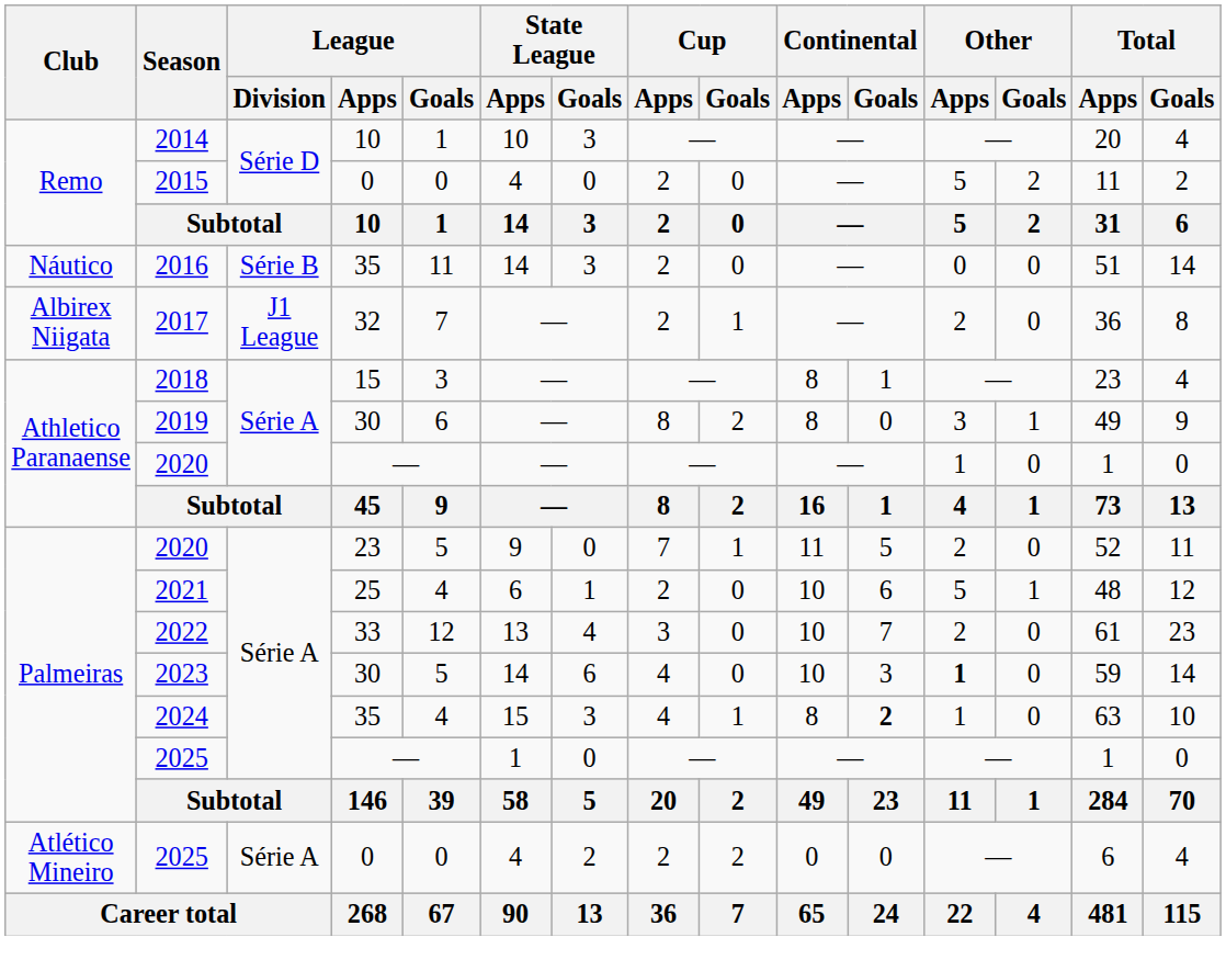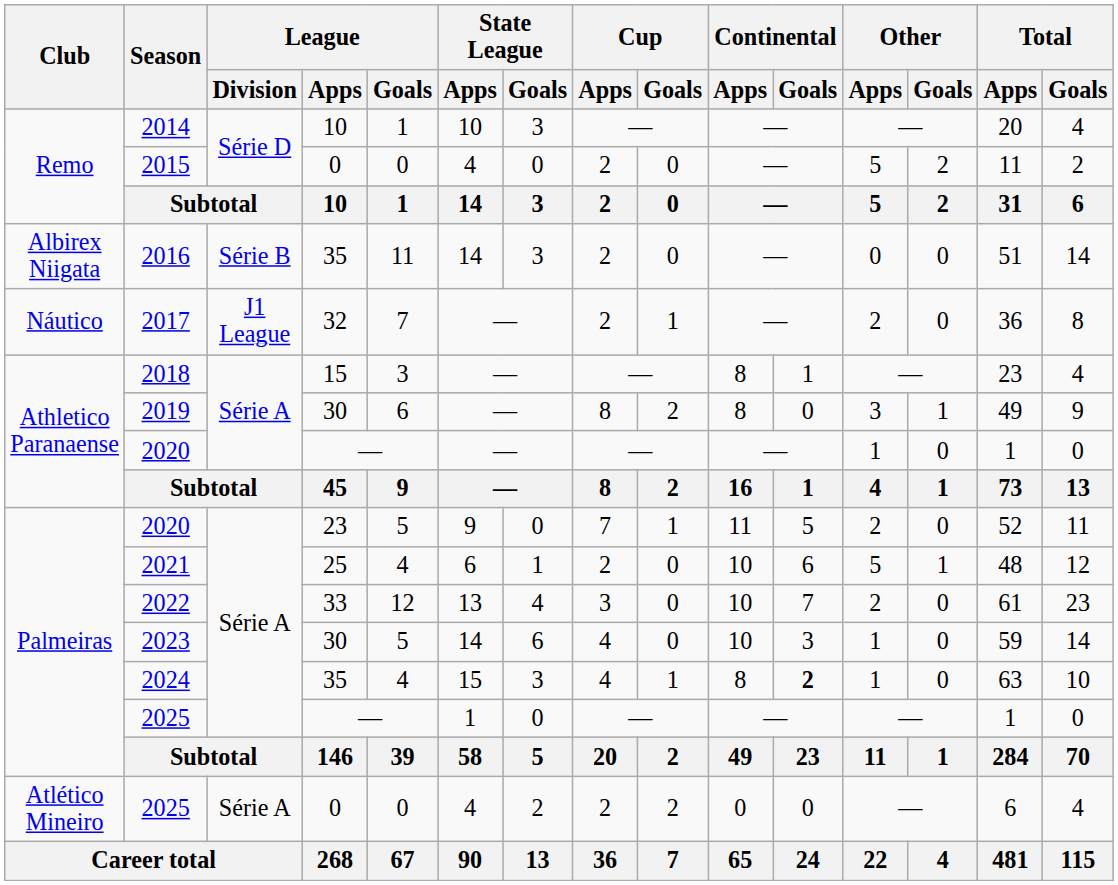 <table class="wikitable" style="text-align: center;">
 <tr>
 <th rowspan="2">Club</th>
 <th rowspan="2">Season</th>
 <th colspan="3">League</th>
 <th colspan="2">State League</th>
 <th colspan="2">Cup</th>
 <th colspan="2">Continental</th>
 <th colspan="2">Other</th>
 <th colspan="2">Total</th>
 </tr>
 <tr>
 <th>Division</th>
 <th>Apps</th>
 <th>Goals</th>
 <th>Apps</th>
 <th>Goals</th>
 <th>Apps</th>
 <th>Goals</th>
 <th>Apps</th>
 <th>Goals</th>
 <th>Apps</th>
 <th>Goals</th>
 <th>Apps</th>
 <th>Goals</th>
 </tr>
 <tr>
 <td rowspan="3" valign="center"><a href='#'>Remo</a></td>
 <td><a href='#'>2014</a></td>
 <td rowspan="2"><a href='#'>Série D</a></td>
 <td>10</td>
 <td>1</td>
 <td>10</td>
 <td>3</td>
 <td colspan="2">—</td>
 <td colspan="2">—</td>
 <td colspan="2">—</td>
 <td>20</td>
 <td>4</td>
 </tr>
 <tr>
 <td><a href='#'>2015</a></td>
 <td>0</td>
 <td>0</td>
 <td>4</td>
 <td>0</td>
 <td>2</td>
 <td>0</td>
 <td colspan="2">—</td>
 <td>5</td>
 <td>2</td>
 <td>11</td>
 <td>2</td>
 </tr>
 <tr>
 <th colspan="2">Subtotal</th>
 <th>10</th>
 <th>1</th>
 <th>14</th>
 <th>3</th>
 <th>2</th>
 <th>0</th>
 <th colspan="2">—</th>
 <th>5</th>
 <th>2</th>
 <th>31</th>
 <th>6</th>
 </tr>
 <tr>
-<td valign="center"><a href='#'>Náutico</a></td>
+<td valign="center"><a href='#'>Albirex Niigata</a></td>
 <td><a href='#'>2016</a></td>
 <td><a href='#'>Série B</a></td>
 <td>35</td>
 <td>11</td>
 <td>14</td>
 <td>3</td>
 <td>2</td>
 <td>0</td>
 <td colspan="2">—</td>
 <td>0</td>
 <td>0</td>
 <td>51</td>
 <td>14</td>
 </tr>
 <tr>
-<td valign="center"><a href='#'>Albirex Niigata</a></td>
+<td valign="center"><a href='#'>Náutico</a></td>
 <td><a href='#'>2017</a></td>
 <td><a href='#'>J1 League</a></td>
 <td>32</td>
 <td>7</td>
 <td colspan="2">—</td>
 <td>2</td>
 <td>1</td>
 <td colspan="2">—</td>
 <td>2</td>
 <td>0</td>
 <td>36</td>
 <td>8</td>
 </tr>
 <tr>
 <td rowspan="4" valign="center"><a href='#'>Athletico Paranaense</a></td>
 <td><a href='#'>2018</a></td>
 <td rowspan="3"><a href='#'>Série A</a></td>
 <td>15</td>
 <td>3</td>
 <td colspan="2">—</td>
 <td colspan="2">—</td>
 <td>8</td>
 <td>1</td>
 <td colspan="2">—</td>
 <td>23</td>
 <td>4</td>
 </tr>
 <tr>
 <td><a href='#'>2019</a></td>
 <td>30</td>
 <td>6</td>
 <td colspan="2">—</td>
 <td>8</td>
 <td>2</td>
 <td>8</td>
 <td>0</td>
 <td>3</td>
 <td>1</td>
 <td>49</td>
 <td>9</td>
 </tr>
 <tr>
 <td><a href='#'>2020</a></td>
 <td colspan="2">—</td>
 <td colspan="2">—</td>
 <td colspan="2">—</td>
 <td colspan="2">—</td>
 <td>1</td>
 <td>0</td>
 <td>1</td>
 <td>0</td>
 </tr>
 <tr>
 <th colspan="2">Subtotal</th>
 <th>45</th>
 <th>9</th>
 <th colspan="2">—</th>
 <th>8</th>
 <th>2</th>
 <th>16</th>
 <th>1</th>
 <th>4</th>
 <th>1</th>
 <th>73</th>
 <th>13</th>
 </tr>
 <tr>
 <td rowspan="7" valign="center"><a href='#'>Palmeiras</a></td>
 <td><a href='#'>2020</a></td>
 <td rowspan="6">Série A</td>
 <td>23</td>
 <td>5</td>
 <td>9</td>
 <td>0</td>
 <td>7</td>
 <td>1</td>
 <td>11</td>
 <td>5</td>
 <td>2</td>
 <td>0</td>
 <td>52</td>
 <td>11</td>
 </tr>
 <tr>
 <td><a href='#'>2021</a></td>
 <td>25</td>
 <td>4</td>
 <td>6</td>
 <td>1</td>
 <td>2</td>
 <td>0</td>
 <td>10</td>
 <td>6</td>
 <td>5</td>
 <td>1</td>
 <td>48</td>
 <td>12</td>
 </tr>
 <tr>
 <td><a href='#'>2022</a></td>
 <td>33</td>
 <td>12</td>
 <td>13</td>
 <td>4</td>
 <td>3</td>
 <td>0</td>
 <td>10</td>
 <td>7</td>
 <td>2</td>
 <td>0</td>
 <td>61</td>
 <td>23</td>
 </tr>
 <tr>
 <td><a href='#'>2023</a></td>
 <td>30</td>
 <td>5</td>
 <td>14</td>
 <td>6</td>
 <td>4</td>
 <td>0</td>
 <td>10</td>
 <td>3</td>
-<td><strong>1</strong></td>
+<td>1</td>
 <td>0</td>
 <td>59</td>
 <td>14</td>
 </tr>
 <tr>
 <td><a href='#'>2024</a></td>
 <td>35</td>
 <td>4</td>
 <td>15</td>
 <td>3</td>
 <td>4</td>
 <td>1</td>
 <td>8</td>
 <td><strong>2</strong></td>
 <td>1</td>
 <td>0</td>
 <td>63</td>
 <td>10</td>
 </tr>
 <tr>
 <td><a href='#'>2025</a></td>
 <td colspan="2">—</td>
 <td>1</td>
 <td>0</td>
 <td colspan="2">—</td>
 <td colspan="2">—</td>
 <td colspan="2">—</td>
 <td>1</td>
 <td>0</td>
 </tr>
 <tr>
 <th colspan="2">Subtotal</th>
 <th>146</th>
 <th>39</th>
 <th>58</th>
 <th>5</th>
 <th>20</th>
 <th>2</th>
 <th>49</th>
 <th>23</th>
 <th>11</th>
 <th>1</th>
 <th>284</th>
 <th>70</th>
 </tr>
 <tr>
 <td rowspan="1" valign="center"><a href='#'>Atlético Mineiro</a></td>
 <td><a href='#'>2025</a></td>
 <td rowspan="1">Série A</td>
 <td>0</td>
 <td>0</td>
 <td>4</td>
 <td>2</td>
 <td>2</td>
 <td>2</td>
 <td>0</td>
 <td>0</td>
 <td colspan="2">—</td>
 <td>6</td>
 <td>4</td>
 </tr>
 <tr>
 <th colspan="3"><strong>Career total</strong></th>
 <th>268</th>
 <th>67</th>
 <th>90</th>
 <th>13</th>
 <th>36</th>
 <th>7</th>
 <th>65</th>
 <th>24</th>
 <th>22</th>
 <th>4</th>
 <th>481</th>
 <th>115</th>
 </tr>
 </table>
